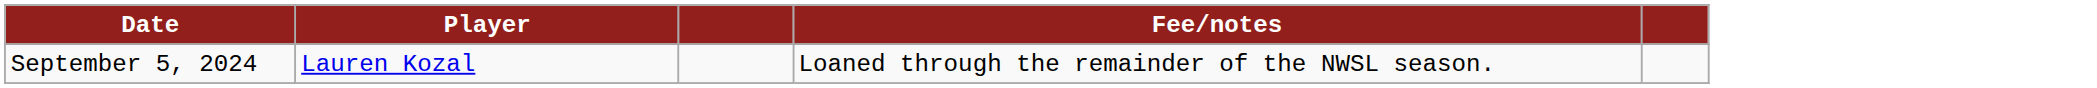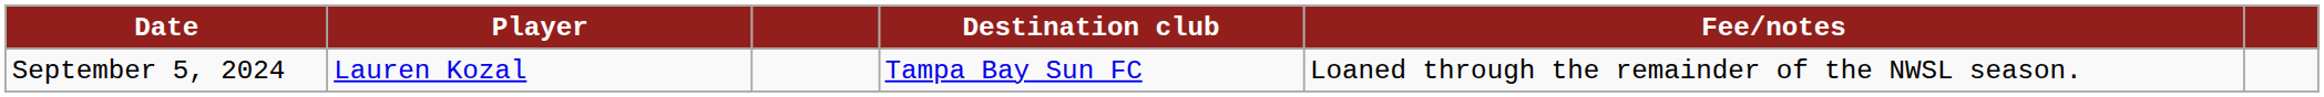 <table class="wikitable sortable" style="text-align:left;">
 <tr>
 <th style="background:#921f1c; color:#fff; width:150px;" data-sort-type="date">Date</th>
 <th style="background:#921f1c; color:#fff; width:200px;">Player</th>
 <th style="background:#921f1c; color:#fff; width:55px;"></th>
+<th style="background:#921f1c; color:#fff; width:200px;">Destination club</th>
 <th style="background:#921f1c; color:#fff; width:450px;">Fee/notes</th>
 <th style="background:#921f1c; color:#fff; width:30px;"></th>
 </tr>
 <tr>
 <td>September 5, 2024</td>
 <td> <a href='#'>Lauren Kozal</a></td>
 <td align="center"></td>
+<td> <a href='#'>Tampa Bay Sun FC</a></td>
 <td>Loaned through the remainder of the NWSL season.</td>
 <td></td>
 </tr>
 </table>
